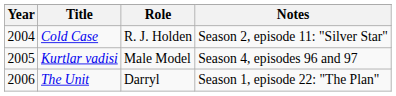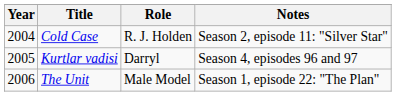 <table class="wikitable sortable">
 <tr>
 </tr>
 <tr>
 <th>Year</th>
 <th>Title</th>
 <th>Role</th>
 <th>Notes</th>
 </tr>
 <tr>
 <td>2004</td>
 <td><em><a href='#'>Cold Case</a></em></td>
 <td>R. J. Holden</td>
 <td>Season 2, episode 11: "Silver Star"</td>
 </tr>
 <tr>
 <td>2005</td>
 <td><em><a href='#'>Kurtlar vadisi</a></em></td>
-<td>Male Model</td>
+<td>Darryl</td>
 <td>Season 4, episodes 96 and 97</td>
 </tr>
 <tr>
 <td>2006</td>
 <td><em><a href='#'>The Unit</a></em></td>
-<td>Darryl</td>
+<td>Male Model</td>
 <td>Season 1, episode 22: "The Plan"</td>
 </tr>
 </table>
